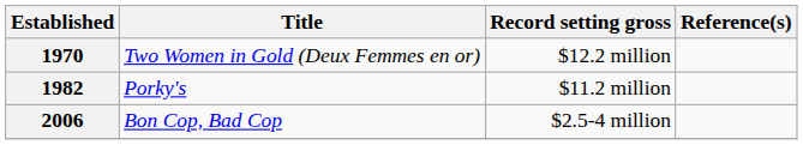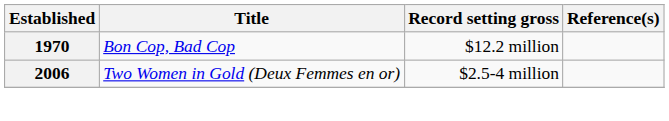 <table class="wikitable plainrowheaders" style="margin:auto; margin:auto;">
 <tr>
 <th scope="col">Established</th>
 <th scope="col">Title</th>
 <th scope="col">Record setting gross</th>
 <th scope="col">Reference(s)</th>
 </tr>
 <tr>
 <th scope="row">1970</th>
-<td rowspan="1"><em><a href='#'>Two Women in Gold</a> (Deux Femmes en or)</em></td>
+<td rowspan="1"><em><a href='#'>Bon Cop, Bad Cop</a></em></td>
 <td style="text-align:right;">$12.2 million</td>
 <td style="text-align:center;"></td>
 </tr>
 <tr>
-<th scope="row">1982</th>
-<td rowspan="1"><em><a href='#'>Porky's</a></em></td>
-<td style="text-align:right;">$11.2 million</td>
-<td style="text-align:center;"></td>
-</tr>
-<tr>
 <th scope="row">2006</th>
-<td rowspan="1"><em><a href='#'>Bon Cop, Bad Cop</a></em></td>
+<td rowspan="1"><em><a href='#'>Two Women in Gold</a> (Deux Femmes en or)</em></td>
 <td style="text-align:right;">$2.5-4 million</td>
 <td style="text-align:center;"></td>
 </tr>
 <tr>
 </tr>
 </table>
